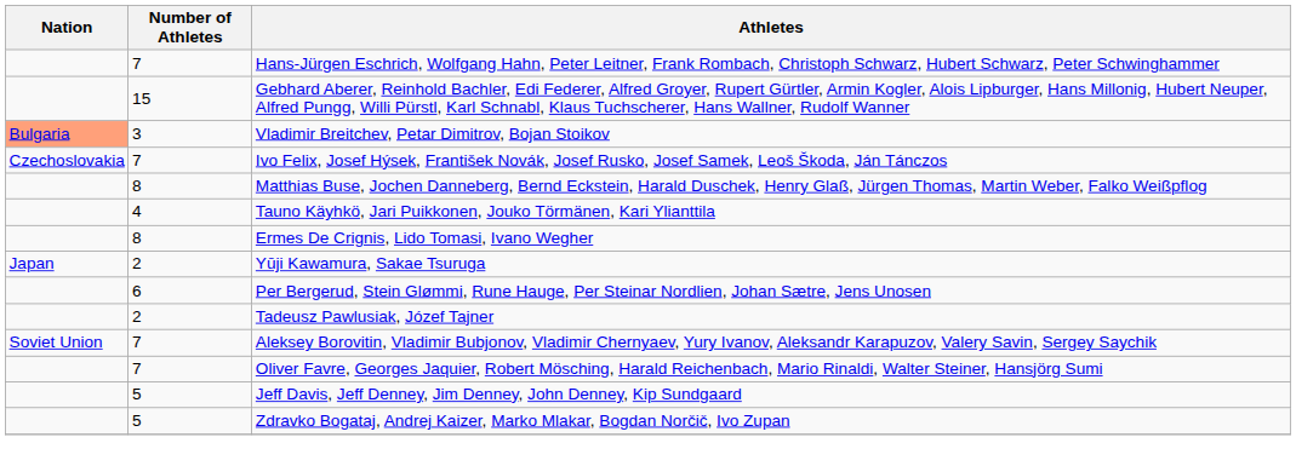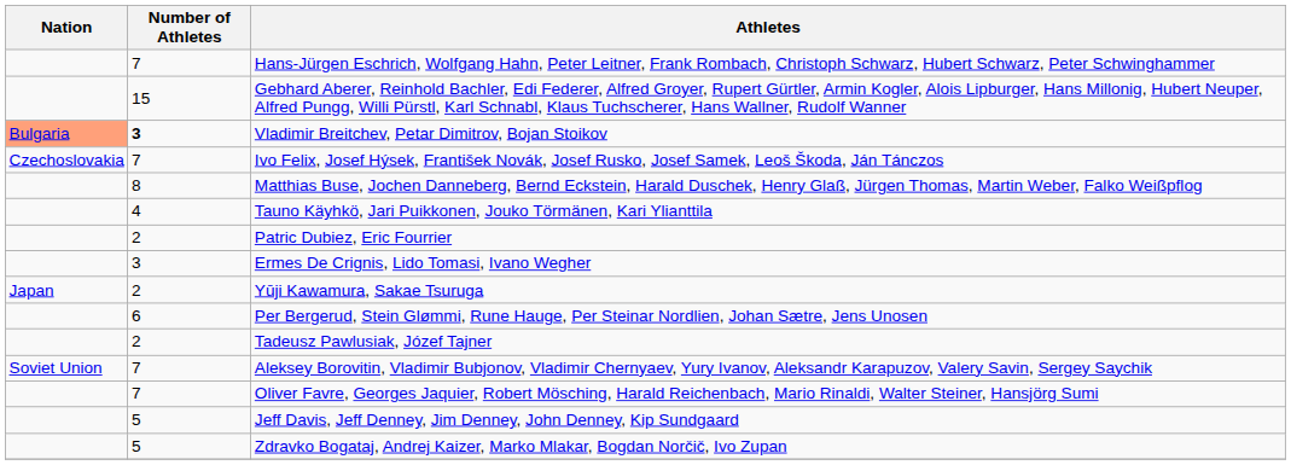 <table class="wikitable sortable">
 <tr>
 <th class="unsortable">Nation</th>
 <th>Number of Athletes</th>
 <th class="unsortable">Athletes</th>
 </tr>
 <tr>
 <td></td>
 <td>7</td>
 <td><a href='#'>Hans-Jürgen Eschrich</a>, <a href='#'>Wolfgang Hahn</a>, <a href='#'>Peter Leitner</a>, <a href='#'>Frank Rombach</a>, <a href='#'>Christoph Schwarz</a>, <a href='#'>Hubert Schwarz</a>, <a href='#'>Peter Schwinghammer</a></td>
 </tr>
 <tr>
 <td></td>
 <td>15</td>
 <td><a href='#'>Gebhard Aberer</a>, <a href='#'>Reinhold Bachler</a>, <a href='#'>Edi Federer</a>, <a href='#'>Alfred Groyer</a>, <a href='#'>Rupert Gürtler</a>, <a href='#'>Armin Kogler</a>, <a href='#'>Alois Lipburger</a>, <a href='#'>Hans Millonig</a>, <a href='#'>Hubert Neuper</a>, <a href='#'>Alfred Pungg</a>, <a href='#'>Willi Pürstl</a>, <a href='#'>Karl Schnabl</a>, <a href='#'>Klaus Tuchscherer</a>, <a href='#'>Hans Wallner</a>, <a href='#'>Rudolf Wanner</a></td>
 </tr>
 <tr>
 <td style="background: lightsalmon;"> <a href='#'>Bulgaria</a></td>
-<td>3</td>
+<td><strong>3</strong></td>
 <td><a href='#'>Vladimir Breitchev</a>, <a href='#'>Petar Dimitrov</a>, <a href='#'>Bojan Stoikov</a></td>
 </tr>
 <tr>
 <td> <a href='#'>Czechoslovakia</a></td>
 <td>7</td>
 <td><a href='#'>Ivo Felix</a>, <a href='#'>Josef Hýsek</a>, <a href='#'>František Novák</a>, <a href='#'>Josef Rusko</a>, <a href='#'>Josef Samek</a>, <a href='#'>Leoš Škoda</a>, <a href='#'>Ján Tánczos</a></td>
 </tr>
 <tr>
 <td></td>
 <td>8</td>
 <td><a href='#'>Matthias Buse</a>, <a href='#'>Jochen Danneberg</a>, <a href='#'>Bernd Eckstein</a>, <a href='#'>Harald Duschek</a>, <a href='#'>Henry Glaß</a>, <a href='#'>Jürgen Thomas</a>, <a href='#'>Martin Weber</a>, <a href='#'>Falko Weißpflog</a></td>
 </tr>
 <tr>
 <td></td>
 <td>4</td>
 <td><a href='#'>Tauno Käyhkö</a>, <a href='#'>Jari Puikkonen</a>, <a href='#'>Jouko Törmänen</a>, <a href='#'>Kari Ylianttila</a></td>
 </tr>
 <tr>
 <td></td>
-<td>8</td>
+<td>2</td>
+<td><a href='#'>Patric Dubiez</a>, <a href='#'>Eric Fourrier</a></td>
+</tr>
+<tr>
+<td></td>
+<td>3</td>
 <td><a href='#'>Ermes De Crignis</a>, <a href='#'>Lido Tomasi</a>, <a href='#'>Ivano Wegher</a></td>
 </tr>
 <tr>
 <td> <a href='#'>Japan</a></td>
 <td>2</td>
 <td><a href='#'>Yūji Kawamura</a>, <a href='#'>Sakae Tsuruga</a></td>
 </tr>
 <tr>
 <td></td>
 <td>6</td>
 <td><a href='#'>Per Bergerud</a>, <a href='#'>Stein Glømmi</a>, <a href='#'>Rune Hauge</a>, <a href='#'>Per Steinar Nordlien</a>, <a href='#'>Johan Sætre</a>, <a href='#'>Jens Unosen</a></td>
 </tr>
 <tr>
 <td></td>
 <td>2</td>
 <td><a href='#'>Tadeusz Pawlusiak</a>, <a href='#'>Józef Tajner</a></td>
 </tr>
 <tr>
 <td> <a href='#'>Soviet Union</a></td>
 <td>7</td>
 <td><a href='#'>Aleksey Borovitin</a>, <a href='#'>Vladimir Bubjonov</a>, <a href='#'>Vladimir Chernyaev</a>, <a href='#'>Yury Ivanov</a>, <a href='#'>Aleksandr Karapuzov</a>, <a href='#'>Valery Savin</a>, <a href='#'>Sergey Saychik</a></td>
 </tr>
 <tr>
 <td></td>
 <td>7</td>
 <td><a href='#'>Oliver Favre</a>, <a href='#'>Georges Jaquier</a>, <a href='#'>Robert Mösching</a>, <a href='#'>Harald Reichenbach</a>, <a href='#'>Mario Rinaldi</a>, <a href='#'>Walter Steiner</a>, <a href='#'>Hansjörg Sumi</a></td>
 </tr>
 <tr>
 <td></td>
 <td>5</td>
 <td><a href='#'>Jeff Davis</a>, <a href='#'>Jeff Denney</a>, <a href='#'>Jim Denney</a>, <a href='#'>John Denney</a>, <a href='#'>Kip Sundgaard</a></td>
 </tr>
 <tr>
 <td></td>
 <td>5</td>
 <td><a href='#'>Zdravko Bogataj</a>, <a href='#'>Andrej Kaizer</a>, <a href='#'>Marko Mlakar</a>, <a href='#'>Bogdan Norčič</a>, <a href='#'>Ivo Zupan</a></td>
 </tr>
 <tr>
 </tr>
 </table>
